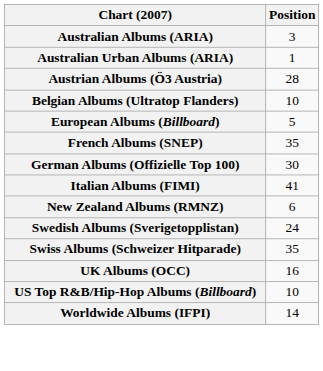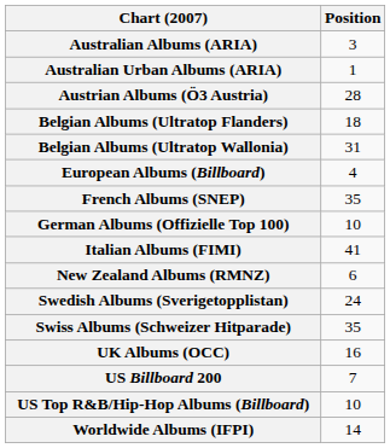 <table class="wikitable sortable plainrowheaders" style="text-align:center;">
 <tr>
 <th scope="col" style="width:19em;">Chart (2007)</th>
 <th scope="col">Position</th>
 </tr>
 <tr>
 <th scope="row">Australian Albums (ARIA)</th>
 <td>3</td>
 </tr>
 <tr>
 <th scope="row">Australian Urban Albums (ARIA)</th>
 <td>1</td>
 </tr>
 <tr>
 <th scope="row">Austrian Albums (Ö3 Austria)</th>
 <td>28</td>
 </tr>
 <tr>
 <th scope="row">Belgian Albums (Ultratop Flanders)</th>
-<td>10</td>
+<td>18</td>
+</tr>
+<tr>
+<th scope="row">Belgian Albums (Ultratop Wallonia)</th>
+<td>31</td>
 </tr>
 <tr>
 <th scope="row">European Albums (<em>Billboard</em>)</th>
-<td style="text-align:center;">5</td>
+<td style="text-align:center;">4</td>
 </tr>
 <tr>
 <th scope="row">French Albums (SNEP)</th>
 <td>35</td>
 </tr>
 <tr>
 <th scope="row">German Albums (Offizielle Top 100)</th>
-<td>30</td>
+<td>10</td>
 </tr>
 <tr>
 <th scope= "row">Italian Albums (FIMI)</th>
 <td style="text-align:center;">41</td>
 </tr>
 <tr>
 <th scope="row">New Zealand Albums (RMNZ)</th>
 <td>6</td>
 </tr>
 <tr>
 <th scope="row">Swedish Albums (Sverigetopplistan)</th>
 <td>24</td>
 </tr>
 <tr>
 <th scope="row">Swiss Albums (Schweizer Hitparade)</th>
 <td>35</td>
 </tr>
 <tr>
 <th scope="row">UK Albums (OCC)</th>
 <td>16</td>
 </tr>
 <tr>
+<th scope="row">US <em>Billboard</em> 200</th>
+<td>7</td>
+</tr>
+<tr>
 <th scope="row">US Top R&B/Hip-Hop Albums (<em>Billboard</em>)</th>
 <td>10</td>
 </tr>
 <tr>
 <th scope="row">Worldwide Albums (IFPI)</th>
 <td>14</td>
 </tr>
 </table>
